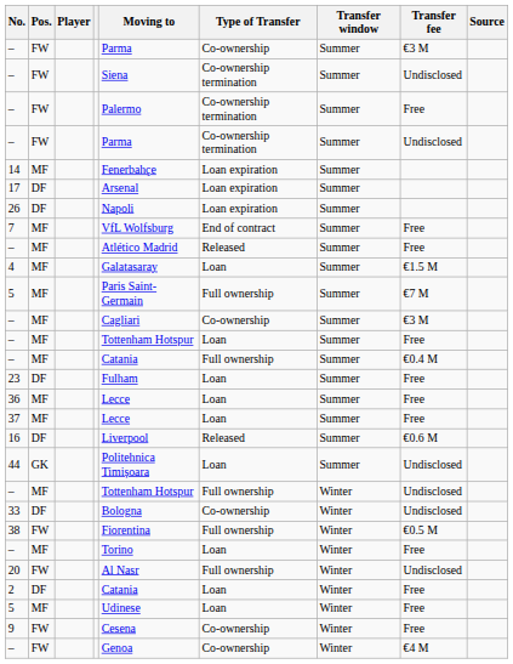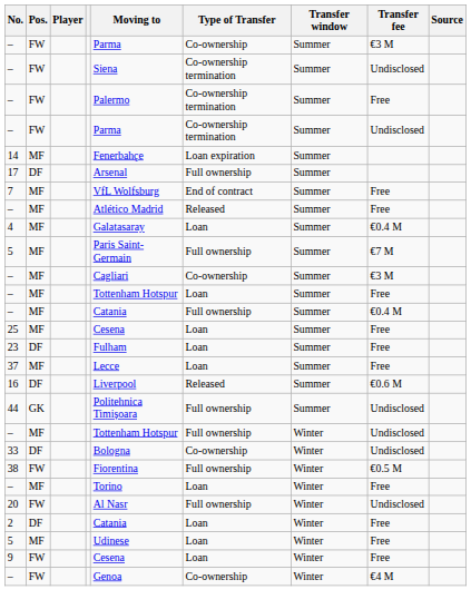 <table class="wikitable sortable" class="wikitable sortable" style="font-size:90%;">
 <tr>
 <th>No.</th>
 <th>Pos.</th>
 <th>Player</th>
 <th></th>
 <th>Moving to</th>
 <th>Type of Transfer</th>
 <th>Transfer window</th>
 <th>Transfer fee</th>
 <th>Source</th>
 </tr>
 <tr>
 <td>–</td>
 <td>FW</td>
 <td> </td>
 <td></td>
 <td> <a href='#'>Parma</a></td>
 <td>Co-ownership</td>
 <td>Summer</td>
 <td>€3 M</td>
 <td></td>
 </tr>
 <tr>
 <td>–</td>
 <td>FW</td>
 <td> </td>
 <td></td>
 <td> <a href='#'>Siena</a></td>
 <td>Co-ownership termination</td>
 <td>Summer</td>
 <td>Undisclosed</td>
 <td></td>
 </tr>
 <tr>
 <td>–</td>
 <td>FW</td>
 <td> </td>
 <td></td>
 <td> <a href='#'>Palermo</a></td>
 <td>Co-ownership termination</td>
 <td>Summer</td>
 <td>Free</td>
 <td></td>
 </tr>
 <tr>
 <td>–</td>
 <td>FW</td>
 <td> </td>
 <td></td>
 <td> <a href='#'>Parma</a></td>
 <td>Co-ownership termination</td>
 <td>Summer</td>
 <td>Undisclosed</td>
 <td></td>
 </tr>
 <tr>
 <td>14</td>
 <td>MF</td>
 <td> </td>
 <td></td>
 <td> <a href='#'>Fenerbahçe</a></td>
 <td>Loan expiration</td>
 <td>Summer</td>
 <td></td>
 <td></td>
 </tr>
 <tr>
 <td>17</td>
 <td>DF</td>
 <td> </td>
 <td></td>
 <td> <a href='#'>Arsenal</a></td>
-<td>Loan expiration</td>
-<td>Summer</td>
-<td></td>
-<td></td>
-</tr>
-<tr>
-<td>26</td>
-<td>DF</td>
-<td> </td>
-<td></td>
-<td> <a href='#'>Napoli</a></td>
-<td>Loan expiration</td>
+<td>Full ownership</td>
 <td>Summer</td>
 <td></td>
 <td></td>
 </tr>
 <tr>
 <td>7</td>
 <td>MF</td>
 <td> </td>
 <td></td>
 <td> <a href='#'>VfL Wolfsburg</a></td>
 <td>End of contract</td>
 <td>Summer</td>
 <td>Free</td>
 <td></td>
 </tr>
 <tr>
 <td>–</td>
 <td>MF</td>
 <td> </td>
 <td></td>
 <td> <a href='#'>Atlético Madrid</a></td>
 <td>Released</td>
 <td>Summer</td>
 <td>Free</td>
 <td></td>
 </tr>
 <tr>
 <td>4</td>
 <td>MF</td>
 <td> </td>
 <td></td>
 <td> <a href='#'>Galatasaray</a></td>
 <td>Loan</td>
 <td>Summer</td>
-<td>€1.5 M</td>
+<td>€0.4 M</td>
 <td></td>
 </tr>
 <tr>
 <td>5</td>
 <td>MF</td>
 <td> </td>
 <td></td>
 <td> <a href='#'>Paris Saint-Germain</a></td>
 <td>Full ownership</td>
 <td>Summer</td>
 <td>€7 M</td>
 <td></td>
 </tr>
 <tr>
 <td>–</td>
 <td>MF</td>
 <td> </td>
 <td></td>
 <td> <a href='#'>Cagliari</a></td>
 <td>Co-ownership</td>
 <td>Summer</td>
 <td>€3 M</td>
 <td></td>
 </tr>
 <tr>
 <td>–</td>
 <td>MF</td>
 <td> </td>
 <td></td>
 <td> <a href='#'>Tottenham Hotspur</a></td>
 <td>Loan</td>
 <td>Summer</td>
 <td>Free</td>
 <td></td>
 </tr>
 <tr>
 <td>–</td>
 <td>MF</td>
 <td> </td>
 <td></td>
 <td> <a href='#'>Catania</a></td>
 <td>Full ownership</td>
 <td>Summer</td>
 <td>€0.4 M</td>
 <td></td>
 </tr>
 <tr>
+<td>25</td>
+<td>MF</td>
+<td> </td>
+<td></td>
+<td> <a href='#'>Cesena</a></td>
+<td>Loan</td>
+<td>Summer</td>
+<td>Free</td>
+<td></td>
+</tr>
+<tr>
 <td>23</td>
 <td>DF</td>
 <td> </td>
 <td></td>
 <td> <a href='#'>Fulham</a></td>
 <td>Loan</td>
 <td>Summer</td>
 <td>Free</td>
 <td></td>
-</tr>
-<tr>
-<td>36</td>
-<td>MF</td>
-<td> </td>
-<td></td>
-<td> <a href='#'>Lecce</a></td>
-<td>Loan</td>
-<td>Summer</td>
-<td>Free</td>
-<td> </td>
 </tr>
 <tr>
 <td>37</td>
 <td>MF</td>
 <td> </td>
 <td></td>
 <td> <a href='#'>Lecce</a></td>
 <td>Loan</td>
 <td>Summer</td>
 <td>Free</td>
 <td> </td>
 </tr>
 <tr>
 <td>16</td>
 <td>DF</td>
 <td> </td>
 <td></td>
 <td> <a href='#'>Liverpool</a></td>
 <td>Released</td>
 <td>Summer</td>
 <td>€0.6 M</td>
 <td></td>
 </tr>
 <tr>
 <td>44</td>
 <td>GK</td>
 <td> </td>
 <td></td>
 <td> <a href='#'>Politehnica Timișoara</a></td>
-<td>Loan</td>
+<td>Full ownership</td>
 <td>Summer</td>
 <td>Undisclosed</td>
 <td></td>
 </tr>
 <tr>
 <td>–</td>
 <td>MF</td>
 <td> </td>
 <td></td>
 <td> <a href='#'>Tottenham Hotspur</a></td>
 <td>Full ownership</td>
 <td>Winter</td>
 <td>Undisclosed</td>
 <td></td>
 </tr>
 <tr>
 <td>33</td>
 <td>DF</td>
 <td> </td>
 <td></td>
 <td> <a href='#'>Bologna</a></td>
 <td>Co-ownership</td>
 <td>Winter</td>
 <td>Undisclosed</td>
 <td></td>
 </tr>
 <tr>
 <td>38</td>
 <td>FW</td>
 <td> </td>
 <td></td>
 <td> <a href='#'>Fiorentina</a></td>
 <td>Full ownership</td>
 <td>Winter</td>
 <td>€0.5 M</td>
 <td></td>
 </tr>
 <tr>
 <td>–</td>
 <td>MF</td>
 <td> </td>
 <td></td>
 <td> <a href='#'>Torino</a></td>
 <td>Loan</td>
 <td>Winter</td>
 <td>Free</td>
 <td></td>
 </tr>
 <tr>
 <td>20</td>
 <td>FW</td>
 <td> </td>
 <td></td>
 <td> <a href='#'>Al Nasr</a></td>
 <td>Full ownership</td>
 <td>Winter</td>
 <td>Undisclosed</td>
 <td></td>
 </tr>
 <tr>
 <td>2</td>
 <td>DF</td>
 <td> </td>
 <td></td>
 <td> <a href='#'>Catania</a></td>
 <td>Loan</td>
 <td>Winter</td>
 <td>Free</td>
 <td></td>
 </tr>
 <tr>
 <td>5</td>
 <td>MF</td>
 <td> </td>
 <td></td>
 <td> <a href='#'>Udinese</a></td>
 <td>Loan</td>
 <td>Winter</td>
 <td>Free</td>
 <td></td>
 </tr>
 <tr>
 <td>9</td>
 <td>FW</td>
 <td> </td>
 <td></td>
 <td> <a href='#'>Cesena</a></td>
-<td>Co-ownership</td>
+<td>Loan</td>
 <td>Winter</td>
 <td>Free</td>
 <td></td>
 </tr>
 <tr>
 <td>–</td>
 <td>FW</td>
 <td> </td>
 <td></td>
 <td> <a href='#'>Genoa</a></td>
 <td>Co-ownership</td>
 <td>Winter</td>
 <td>€4 M</td>
 <td></td>
 </tr>
 </table>
